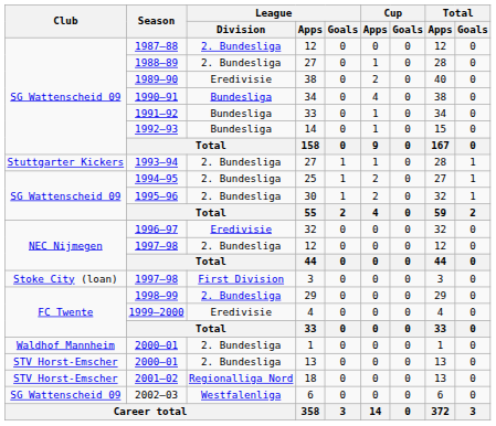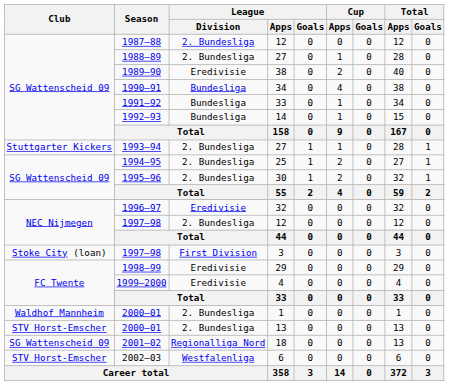 <table class="wikitable" style="text-align:center">
 <tr>
 <th rowspan="2">Club</th>
 <th rowspan="2">Season</th>
 <th colspan="3">League</th>
 <th colspan="2">Cup</th>
 <th colspan="2">Total</th>
 </tr>
 <tr>
 <th>Division</th>
 <th>Apps</th>
 <th>Goals</th>
 <th>Apps</th>
 <th>Goals</th>
 <th>Apps</th>
 <th>Goals</th>
 </tr>
 <tr>
 <td rowspan="7"><a href='#'>SG Wattenscheid 09</a></td>
 <td><a href='#'>1987–88</a></td>
 <td><a href='#'>2. Bundesliga</a></td>
 <td>12</td>
 <td>0</td>
 <td>0</td>
 <td>0</td>
 <td>12</td>
 <td>0</td>
 </tr>
 <tr>
 <td><a href='#'>1988–89</a></td>
 <td>2. Bundesliga</td>
 <td>27</td>
 <td>0</td>
 <td>1</td>
 <td>0</td>
 <td>28</td>
 <td>0</td>
 </tr>
 <tr>
 <td><a href='#'>1989–90</a></td>
 <td>Eredivisie</td>
 <td>38</td>
 <td>0</td>
 <td>2</td>
 <td>0</td>
 <td>40</td>
 <td>0</td>
 </tr>
 <tr>
 <td><a href='#'>1990–91</a></td>
 <td><a href='#'>Bundesliga</a></td>
 <td>34</td>
 <td>0</td>
 <td>4</td>
 <td>0</td>
 <td>38</td>
 <td>0</td>
 </tr>
 <tr>
 <td><a href='#'>1991–92</a></td>
 <td>Bundesliga</td>
 <td>33</td>
 <td>0</td>
 <td>1</td>
 <td>0</td>
 <td>34</td>
 <td>0</td>
 </tr>
 <tr>
 <td><a href='#'>1992–93</a></td>
 <td>Bundesliga</td>
 <td>14</td>
 <td>0</td>
 <td>1</td>
 <td>0</td>
 <td>15</td>
 <td>0</td>
 </tr>
 <tr>
 <th colspan="2">Total</th>
 <th>158</th>
 <th>0</th>
 <th>9</th>
 <th>0</th>
 <th>167</th>
 <th>0</th>
 </tr>
 <tr>
 <td><a href='#'>Stuttgarter Kickers</a></td>
 <td><a href='#'>1993–94</a></td>
 <td>2. Bundesliga</td>
 <td>27</td>
 <td>1</td>
 <td>1</td>
 <td>0</td>
 <td>28</td>
 <td>1</td>
 </tr>
 <tr>
 <td rowspan="3"><a href='#'>SG Wattenscheid 09</a></td>
 <td><a href='#'>1994–95</a></td>
 <td>2. Bundesliga</td>
 <td>25</td>
 <td>1</td>
 <td>2</td>
 <td>0</td>
 <td>27</td>
 <td>1</td>
 </tr>
 <tr>
 <td><a href='#'>1995–96</a></td>
 <td>2. Bundesliga</td>
 <td>30</td>
 <td>1</td>
 <td>2</td>
 <td>0</td>
 <td>32</td>
 <td>1</td>
 </tr>
 <tr>
 <th colspan="2">Total</th>
 <th>55</th>
 <th>2</th>
 <th>4</th>
 <th>0</th>
 <th>59</th>
 <th>2</th>
 </tr>
 <tr>
 <td rowspan="3"><a href='#'>NEC Nijmegen</a></td>
 <td><a href='#'>1996–97</a></td>
 <td><a href='#'>Eredivisie</a></td>
 <td>32</td>
 <td>0</td>
 <td>0</td>
 <td>0</td>
 <td>32</td>
 <td>0</td>
 </tr>
 <tr>
 <td><a href='#'>1997–98</a></td>
 <td>2. Bundesliga</td>
 <td>12</td>
 <td>0</td>
 <td>0</td>
 <td>0</td>
 <td>12</td>
 <td>0</td>
 </tr>
 <tr>
 <th colspan="2">Total</th>
 <th>44</th>
 <th>0</th>
 <th>0</th>
 <th>0</th>
 <th>44</th>
 <th>0</th>
 </tr>
 <tr>
 <td><a href='#'>Stoke City</a> (loan)</td>
 <td><a href='#'>1997–98</a></td>
 <td><a href='#'>First Division</a></td>
 <td>3</td>
 <td>0</td>
 <td>0</td>
 <td>0</td>
 <td>3</td>
 <td>0</td>
 </tr>
 <tr>
 <td rowspan="3"><a href='#'>FC Twente</a></td>
 <td><a href='#'>1998–99</a></td>
-<td><a href='#'>2. Bundesliga</a></td>
+<td>Eredivisie</td>
 <td>29</td>
 <td>0</td>
 <td>0</td>
 <td>0</td>
 <td>29</td>
 <td>0</td>
 </tr>
 <tr>
 <td><a href='#'>1999–2000</a></td>
 <td>Eredivisie</td>
 <td>4</td>
 <td>0</td>
 <td>0</td>
 <td>0</td>
 <td>4</td>
 <td>0</td>
 </tr>
 <tr>
 <th colspan="2">Total</th>
 <th>33</th>
 <th>0</th>
 <th>0</th>
 <th>0</th>
 <th>33</th>
 <th>0</th>
 </tr>
 <tr>
 <td><a href='#'>Waldhof Mannheim</a></td>
 <td><a href='#'>2000–01</a></td>
 <td>2. Bundesliga</td>
 <td>1</td>
 <td>0</td>
 <td>0</td>
 <td>0</td>
 <td>1</td>
 <td>0</td>
 </tr>
 <tr>
 <td><a href='#'>STV Horst-Emscher</a></td>
 <td><a href='#'>2000–01</a></td>
 <td>2. Bundesliga</td>
 <td>13</td>
 <td>0</td>
 <td>0</td>
 <td>0</td>
 <td>13</td>
 <td>0</td>
 </tr>
 <tr>
-<td><a href='#'>STV Horst-Emscher</a></td>
+<td><a href='#'>SG Wattenscheid 09</a></td>
 <td><a href='#'>2001–02</a></td>
 <td><a href='#'>Regionalliga Nord</a></td>
 <td>18</td>
 <td>0</td>
 <td>0</td>
 <td>0</td>
 <td>13</td>
 <td>0</td>
 </tr>
 <tr>
-<td><a href='#'>SG Wattenscheid 09</a></td>
+<td><a href='#'>STV Horst-Emscher</a></td>
 <td>2002–03</td>
 <td><a href='#'>Westfalenliga</a></td>
 <td>6</td>
 <td>0</td>
 <td>0</td>
 <td>0</td>
 <td>6</td>
 <td>0</td>
 </tr>
 <tr>
 <th colspan="3">Career total</th>
 <th>358</th>
 <th>3</th>
 <th>14</th>
 <th>0</th>
 <th>372</th>
 <th>3</th>
 </tr>
 </table>
